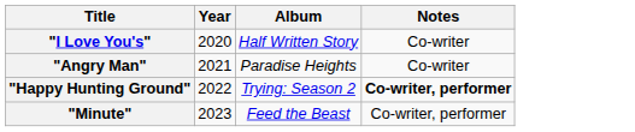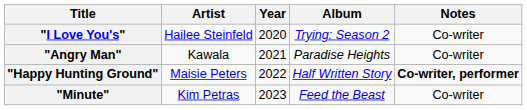 <table class="wikitable plainrowheaders" style="text-align:center;">
 <tr>
 <th>Title</th>
+<th>Artist</th>
 <th>Year</th>
 <th>Album</th>
 <th>Notes</th>
 </tr>
 <tr>
 <th scope="row">"<a href='#'>I Love You's</a>"</th>
+<td><a href='#'>Hailee Steinfeld</a></td>
 <td>2020</td>
-<td><em><a href='#'>Half Written Story</a></em></td>
+<td><em><a href='#'>Trying: Season 2</a></em></td>
 <td>Co-writer</td>
 </tr>
 <tr>
 <th scope="row">"Angry Man"</th>
+<td>Kawala</td>
 <td>2021</td>
 <td><em>Paradise Heights</em></td>
 <td>Co-writer</td>
 </tr>
 <tr>
 <th scope="row">"Happy Hunting Ground"</th>
+<td><a href='#'>Maisie Peters</a></td>
 <td>2022</td>
-<td><em><a href='#'>Trying: Season 2</a></em></td>
+<td><em><a href='#'>Half Written Story</a></em></td>
 <td><strong>Co-writer, performer</strong></td>
 </tr>
 <tr>
 <th scope="row">"Minute"</th>
+<td><a href='#'>Kim Petras</a></td>
 <td>2023</td>
 <td><em><a href='#'>Feed the Beast</a></em></td>
-<td>Co-writer, performer</td>
+<td>Co-writer</td>
 </tr>
 </table>
